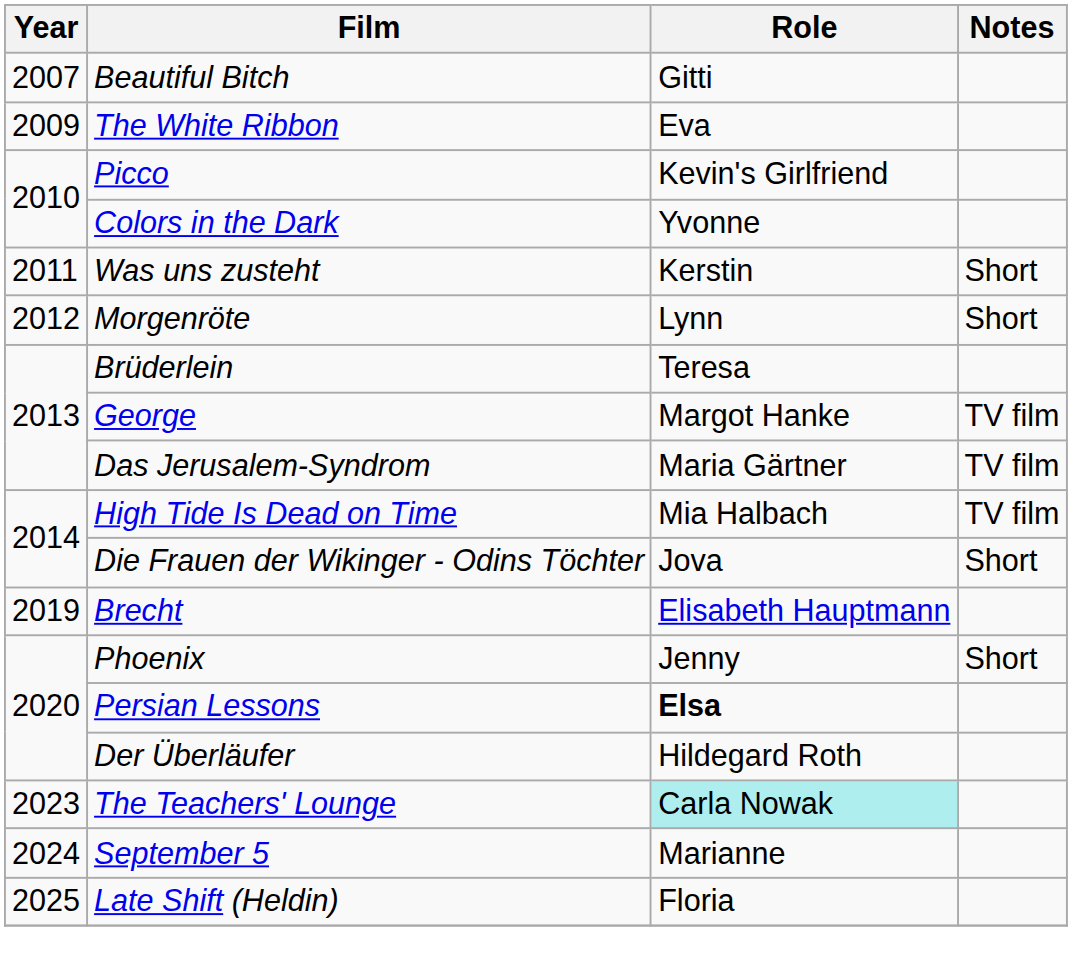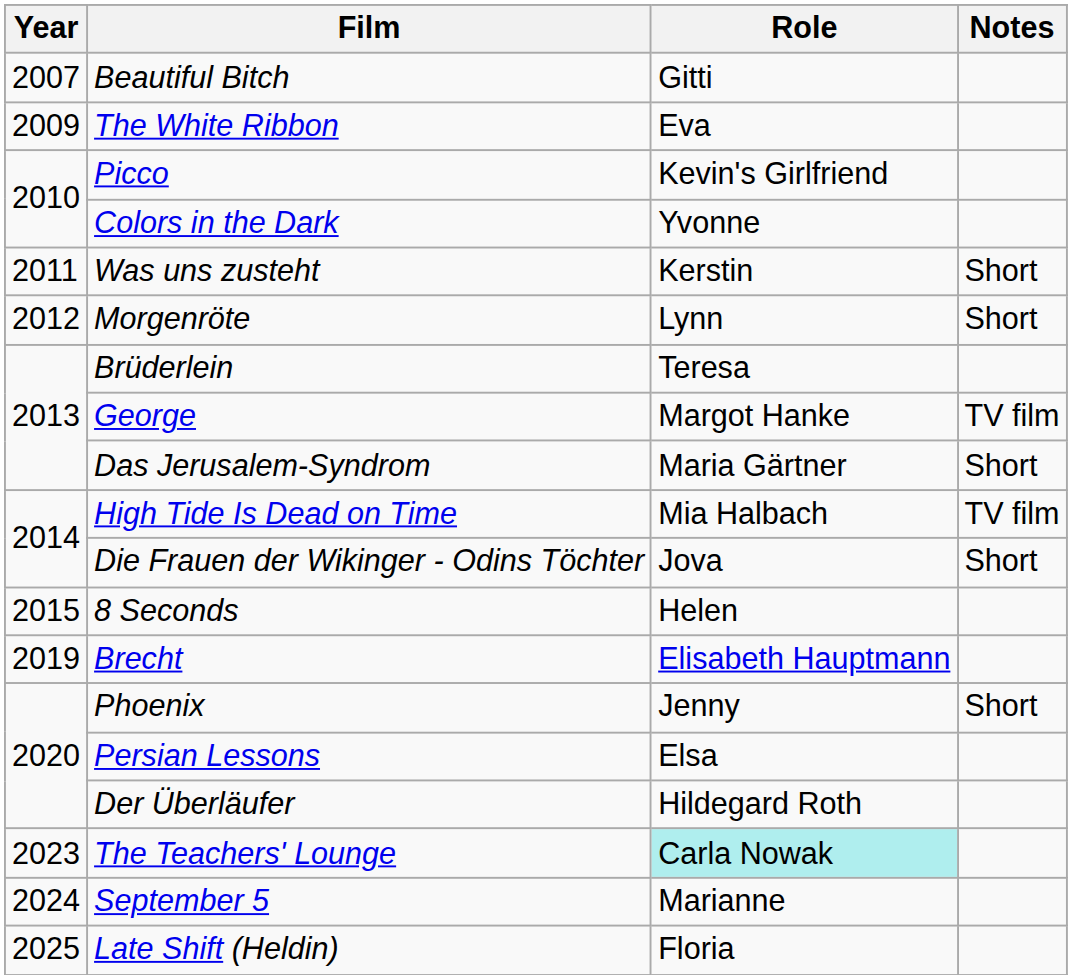 <table class="wikitable sortable">
 <tr>
 <th>Year</th>
 <th>Film</th>
 <th>Role</th>
 <th class="unsortable">Notes</th>
 </tr>
 <tr>
 <td>2007</td>
 <td><em>Beautiful Bitch</em></td>
 <td>Gitti</td>
 <td></td>
 </tr>
 <tr>
 <td>2009</td>
 <td><em><a href='#'>The White Ribbon</a></em></td>
 <td>Eva</td>
 <td></td>
 </tr>
 <tr>
 <td rowspan="2">2010</td>
 <td><em><a href='#'>Picco</a></em></td>
 <td>Kevin's Girlfriend</td>
 <td></td>
 </tr>
 <tr>
 <td><em><a href='#'>Colors in the Dark</a></em></td>
 <td>Yvonne</td>
 <td></td>
 </tr>
 <tr>
 <td>2011</td>
 <td><em>Was uns zusteht</em></td>
 <td>Kerstin</td>
 <td>Short</td>
 </tr>
 <tr>
 <td>2012</td>
 <td><em>Morgenröte</em></td>
 <td>Lynn</td>
 <td>Short</td>
 </tr>
 <tr>
 <td rowspan="3">2013</td>
 <td><em>Brüderlein</em></td>
 <td>Teresa</td>
 <td></td>
 </tr>
 <tr>
 <td><em><a href='#'>George</a></em></td>
 <td>Margot Hanke</td>
 <td>TV film</td>
 </tr>
 <tr>
 <td><em>Das Jerusalem-Syndrom</em></td>
 <td>Maria Gärtner</td>
-<td>TV film</td>
+<td>Short</td>
 </tr>
 <tr>
 <td rowspan="2">2014</td>
 <td><em><a href='#'>High Tide Is Dead on Time</a></em></td>
 <td>Mia Halbach</td>
 <td>TV film</td>
 </tr>
 <tr>
 <td><em>Die Frauen der Wikinger - Odins Töchter</em></td>
 <td>Jova</td>
 <td>Short</td>
+</tr>
+<tr>
+<td>2015</td>
+<td><em>8 Seconds</em></td>
+<td>Helen</td>
+<td></td>
 </tr>
 <tr>
 <td>2019</td>
 <td><em><a href='#'>Brecht</a></em></td>
 <td><a href='#'>Elisabeth Hauptmann</a></td>
 <td></td>
 </tr>
 <tr>
 <td rowspan="3">2020</td>
 <td><em>Phoenix</em></td>
 <td>Jenny</td>
 <td>Short</td>
 </tr>
 <tr>
 <td><em><a href='#'>Persian Lessons</a></em></td>
-<td><strong>Elsa</strong></td>
+<td>Elsa</td>
 <td></td>
 </tr>
 <tr>
 <td><em>Der Überläufer</em></td>
 <td>Hildegard Roth</td>
 <td></td>
 </tr>
 <tr>
 <td>2023</td>
 <td><em><a href='#'>The Teachers' Lounge</a></em></td>
 <td style="background: paleturquoise;">Carla Nowak</td>
 <td></td>
 </tr>
 <tr>
 <td>2024</td>
 <td><em><a href='#'>September 5</a></em></td>
 <td>Marianne</td>
 <td></td>
 </tr>
 <tr>
 <td>2025</td>
 <td><em><a href='#'>Late Shift</a> (Heldin)</em></td>
 <td>Floria</td>
 <td></td>
 </tr>
 <tr>
 </tr>
 </table>
